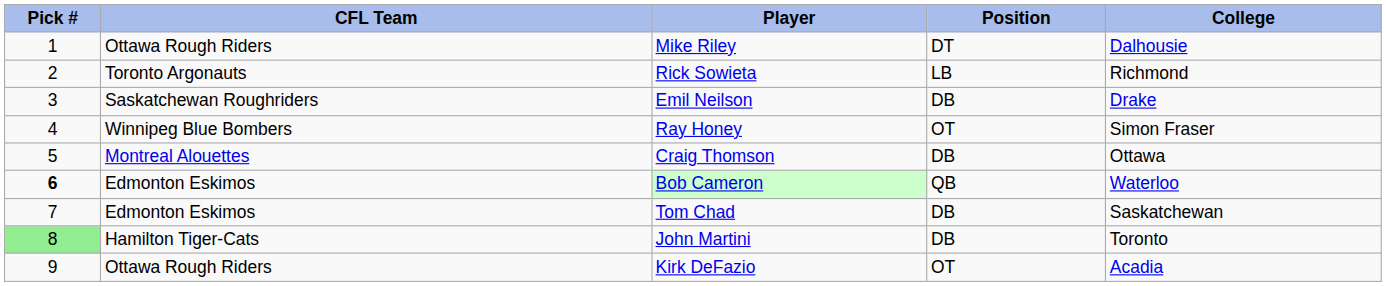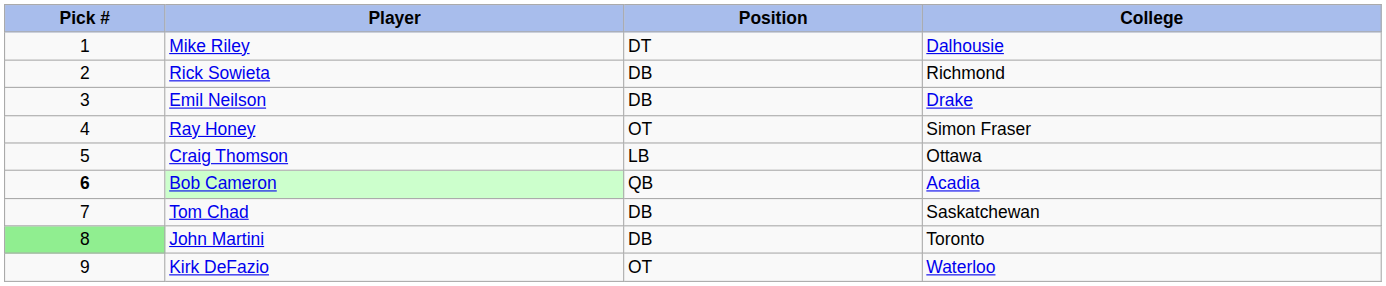 <table class="wikitable" style="width: 100%">
 <tr>
 <th style="background:#a8bdec; width:7%;">Pick #</th>
-<th style="width:40%; background:#a8bdec;">CFL Team</th>
 <th style="width:20%; background:#a8bdec;">Player</th>
 <th style="width:13%; background:#a8bdec;">Position</th>
 <th style="width:20%; background:#a8bdec;">College</th>
 </tr>
 <tr>
 <td align=center>1</td>
-<td>Ottawa Rough Riders</td>
 <td><a href='#'>Mike Riley</a></td>
 <td>DT</td>
 <td><a href='#'>Dalhousie</a></td>
 </tr>
 <tr>
 <td align=center>2</td>
-<td>Toronto Argonauts</td>
 <td><a href='#'>Rick Sowieta</a></td>
-<td>LB</td>
+<td>DB</td>
 <td>Richmond</td>
 </tr>
 <tr>
 <td align=center>3</td>
-<td>Saskatchewan Roughriders</td>
 <td><a href='#'>Emil Neilson</a></td>
 <td>DB</td>
 <td><a href='#'>Drake</a></td>
 </tr>
 <tr>
 <td align=center>4</td>
-<td>Winnipeg Blue Bombers</td>
 <td><a href='#'>Ray Honey</a></td>
 <td>OT</td>
 <td>Simon Fraser</td>
 </tr>
 <tr>
 <td align=center>5</td>
-<td><a href='#'>Montreal Alouettes</a></td>
 <td><a href='#'>Craig Thomson</a></td>
-<td>DB</td>
+<td>LB</td>
 <td>Ottawa</td>
 </tr>
 <tr>
 <td align=center><strong>6</strong></td>
-<td>Edmonton Eskimos</td>
 <td bgcolor="#CCFFCC"><a href='#'>Bob Cameron</a></td>
 <td>QB</td>
-<td><a href='#'>Waterloo</a></td>
+<td><a href='#'>Acadia</a></td>
 </tr>
 <tr>
 <td align=center>7</td>
-<td>Edmonton Eskimos</td>
 <td><a href='#'>Tom Chad</a></td>
 <td>DB</td>
 <td>Saskatchewan</td>
 </tr>
 <tr>
 <td align=center style="background: lightgreen;">8</td>
-<td>Hamilton Tiger-Cats</td>
 <td><a href='#'>John Martini</a></td>
 <td>DB</td>
 <td>Toronto</td>
 </tr>
 <tr>
 <td align=center>9</td>
-<td>Ottawa Rough Riders</td>
 <td><a href='#'>Kirk DeFazio</a></td>
 <td>OT</td>
-<td><a href='#'>Acadia</a></td>
+<td><a href='#'>Waterloo</a></td>
 </tr>
 </table>
